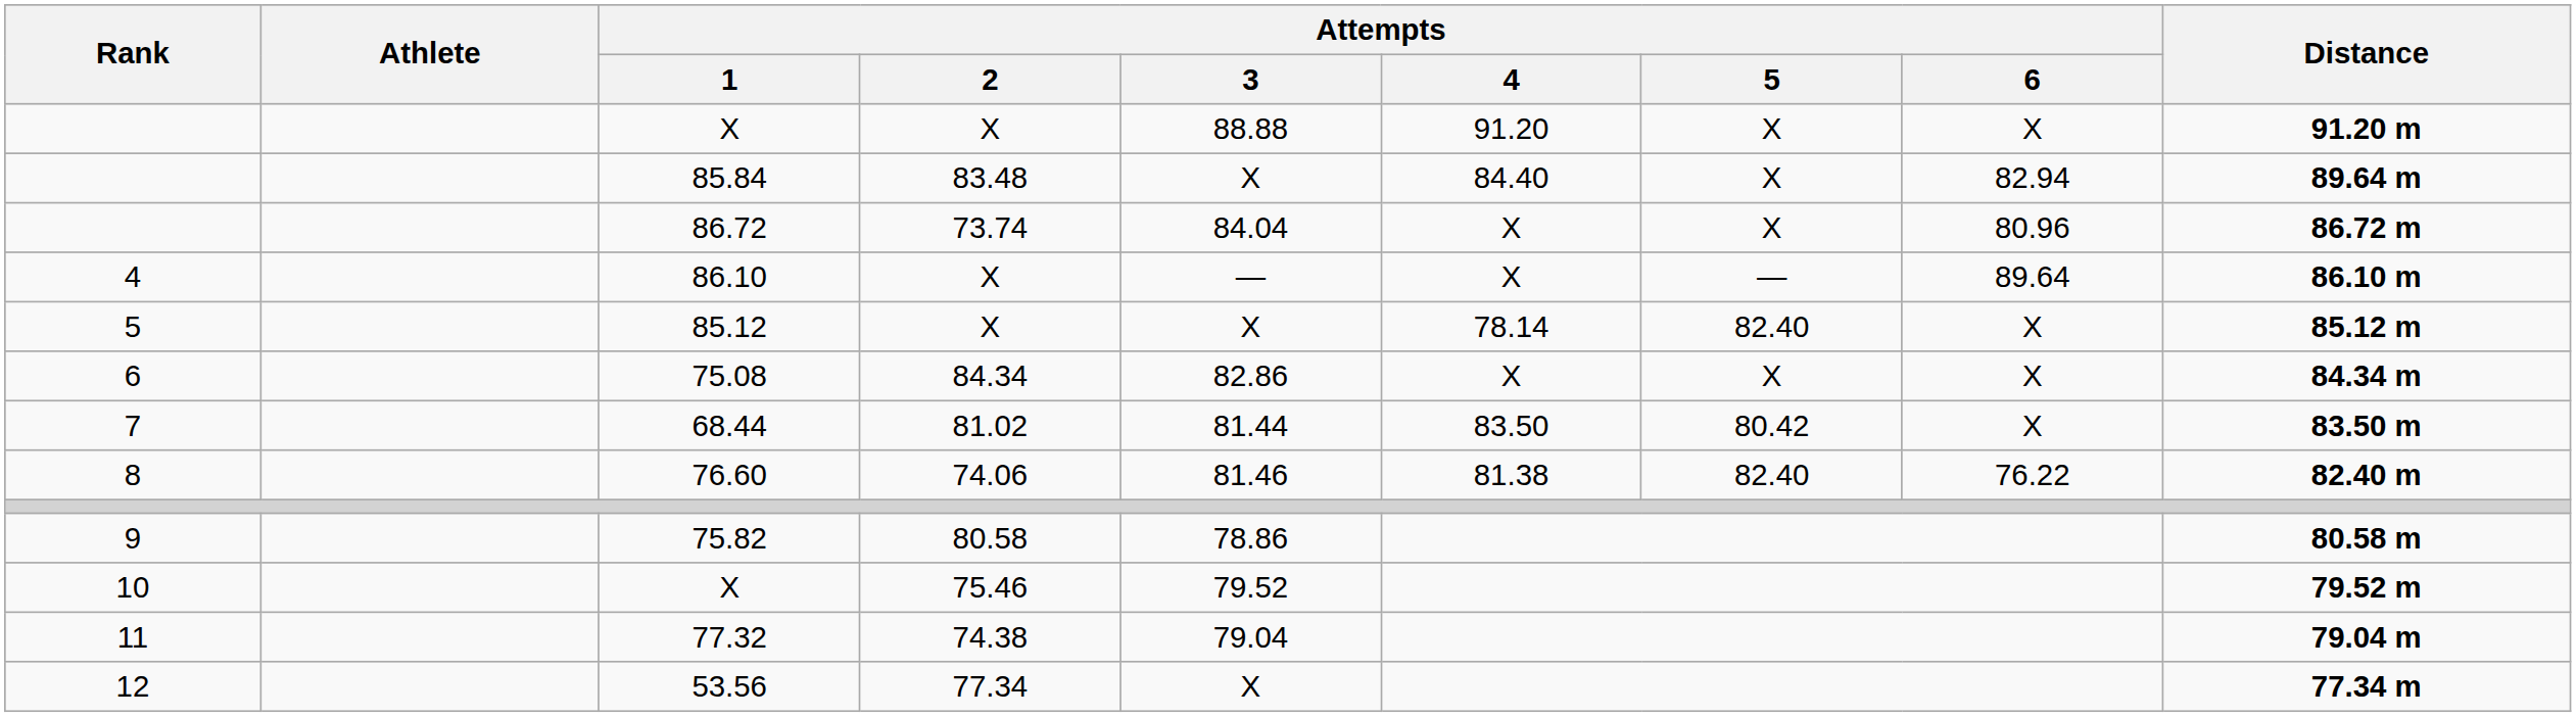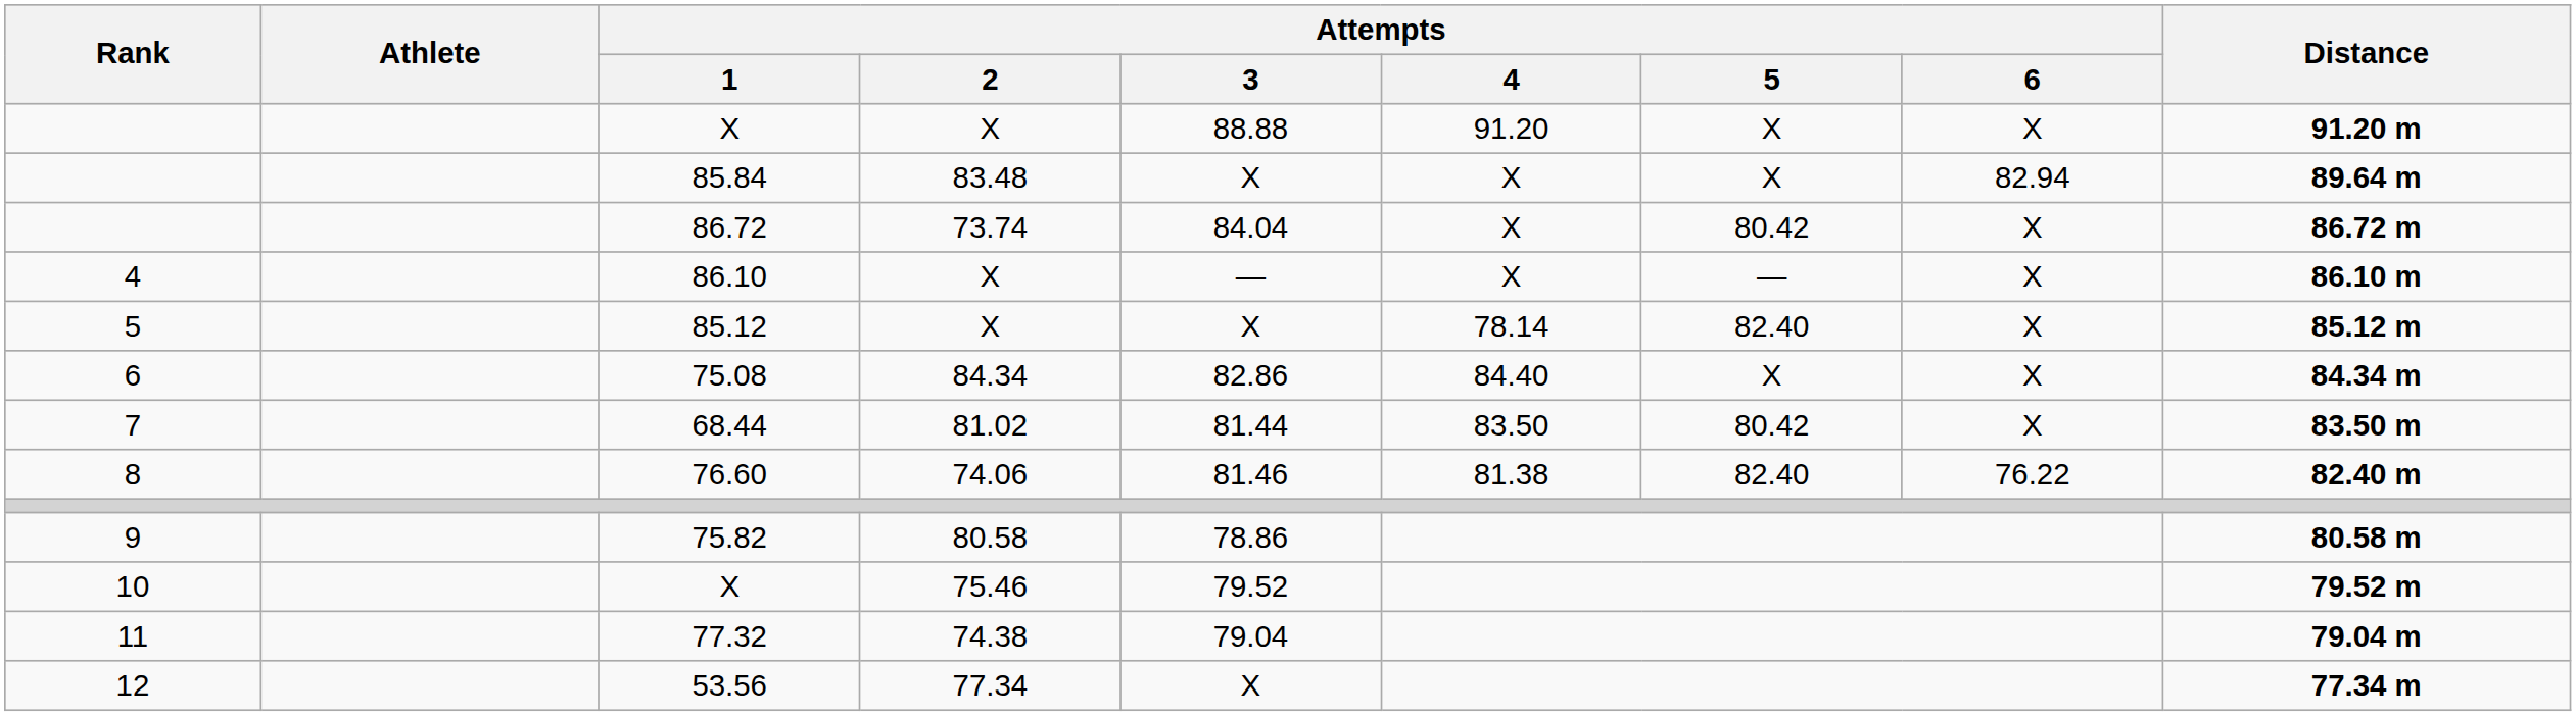 <table class="wikitable" style=" text-align:center; font-size:110%;" width="95%">
 <tr>
 <th rowspan="2">Rank</th>
 <th rowspan="2">Athlete</th>
 <th colspan="6">Attempts</th>
 <th rowspan="2">Distance</th>
 </tr>
 <tr>
 <th>1</th>
 <th>2</th>
 <th>3</th>
 <th>4</th>
 <th>5</th>
 <th>6</th>
 </tr>
 <tr>
 <td></td>
 <td align=left></td>
 <td>X</td>
 <td>X</td>
 <td>88.88</td>
 <td>91.20</td>
 <td>X</td>
 <td>X</td>
 <td><strong>91.20 m</strong></td>
 </tr>
 <tr>
 <td></td>
 <td align=left></td>
 <td>85.84</td>
 <td>83.48</td>
 <td>X</td>
-<td>84.40</td>
+<td>X</td>
 <td>X</td>
 <td>82.94</td>
 <td><strong>89.64 m</strong></td>
 </tr>
 <tr>
 <td></td>
 <td align=left></td>
 <td>86.72</td>
 <td>73.74</td>
 <td>84.04</td>
 <td>X</td>
+<td>80.42</td>
 <td>X</td>
-<td>80.96</td>
 <td><strong>86.72 m</strong></td>
 </tr>
 <tr>
 <td>4</td>
 <td align=left></td>
 <td>86.10</td>
 <td>X</td>
 <td>—</td>
 <td>X</td>
 <td>—</td>
-<td>89.64</td>
+<td>X</td>
 <td><strong>86.10 m</strong></td>
 </tr>
 <tr>
 <td>5</td>
 <td align=left></td>
 <td>85.12</td>
 <td>X</td>
 <td>X</td>
 <td>78.14</td>
 <td>82.40</td>
 <td>X</td>
 <td><strong>85.12 m</strong></td>
 </tr>
 <tr>
 <td>6</td>
 <td align=left></td>
 <td>75.08</td>
 <td>84.34</td>
 <td>82.86</td>
-<td>X</td>
+<td>84.40</td>
 <td>X</td>
 <td>X</td>
 <td><strong>84.34 m</strong></td>
 </tr>
 <tr>
 <td>7</td>
 <td align=left></td>
 <td>68.44</td>
 <td>81.02</td>
 <td>81.44</td>
 <td>83.50</td>
 <td>80.42</td>
 <td>X</td>
 <td><strong>83.50 m</strong></td>
 </tr>
 <tr>
 <td>8</td>
 <td align=left></td>
 <td>76.60</td>
 <td>74.06</td>
 <td>81.46</td>
 <td>81.38</td>
 <td>82.40</td>
 <td>76.22</td>
 <td><strong>82.40 m</strong></td>
 </tr>
 <tr>
 <td colspan=9 bgcolor=lightgray></td>
 </tr>
 <tr>
 <td>9</td>
 <td align=left></td>
 <td>75.82</td>
 <td>80.58</td>
 <td>78.86</td>
 <td colspan=3></td>
 <td><strong>80.58 m</strong></td>
 </tr>
 <tr>
 <td>10</td>
 <td align=left></td>
 <td>X</td>
 <td>75.46</td>
 <td>79.52</td>
 <td colspan=3></td>
 <td><strong>79.52 m</strong></td>
 </tr>
 <tr>
 <td>11</td>
 <td align=left></td>
 <td>77.32</td>
 <td>74.38</td>
 <td>79.04</td>
 <td colspan=3></td>
 <td><strong>79.04 m</strong></td>
 </tr>
 <tr>
 <td>12</td>
 <td align=left></td>
 <td>53.56</td>
 <td>77.34</td>
 <td>X</td>
 <td colspan=3></td>
 <td><strong>77.34 m</strong></td>
 </tr>
 </table>
